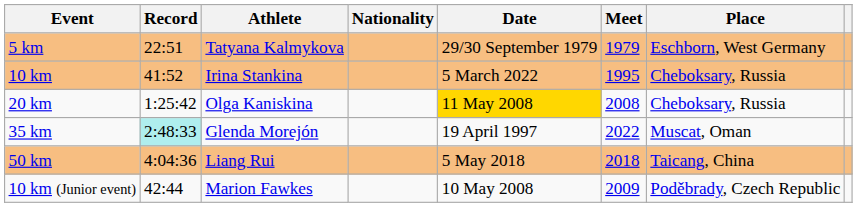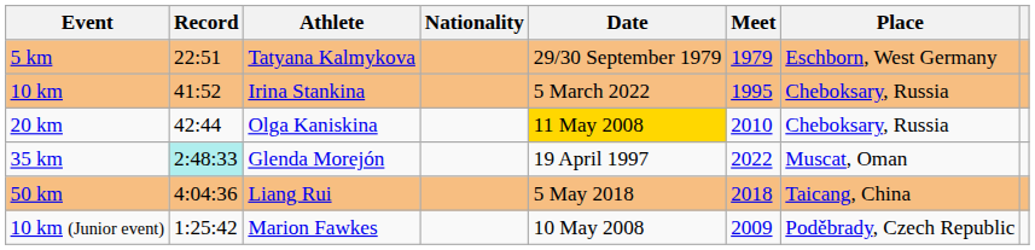 <table class="wikitable sortable" style="font-size:95%">
 <tr>
 <th>Event</th>
 <th>Record</th>
 <th>Athlete</th>
 <th>Nationality</th>
 <th>Date</th>
 <th>Meet</th>
 <th>Place</th>
 <th></th>
 </tr>
 <tr bgcolor=#F7BE81>
 <td><a href='#'>5 km</a></td>
 <td>22:51</td>
 <td><a href='#'>Tatyana Kalmykova</a></td>
 <td></td>
 <td>29/30 September 1979</td>
 <td><a href='#'>1979</a></td>
 <td><a href='#'>Eschborn</a>, West Germany</td>
 <td></td>
 </tr>
 <tr bgcolor=#F7BE81>
 <td><a href='#'>10 km</a></td>
 <td>41:52</td>
 <td><a href='#'>Irina Stankina</a></td>
 <td></td>
 <td>5 March 2022</td>
 <td><a href='#'>1995</a></td>
 <td><a href='#'>Cheboksary</a>, Russia</td>
 <td></td>
 </tr>
 <tr>
 <td><a href='#'>20 km</a></td>
-<td>1:25:42</td>
+<td>42:44</td>
 <td><a href='#'>Olga Kaniskina</a></td>
 <td></td>
 <td style="background: gold;">11 May 2008</td>
-<td><a href='#'>2008</a></td>
+<td><a href='#'>2010</a></td>
 <td><a href='#'>Cheboksary</a>, Russia</td>
 <td></td>
 </tr>
 <tr>
 <td><a href='#'>35 km</a></td>
 <td style="background: paleturquoise;">2:48:33</td>
 <td><a href='#'>Glenda Morejón</a></td>
 <td></td>
 <td>19 April 1997</td>
 <td><a href='#'>2022</a></td>
 <td><a href='#'>Muscat</a>, Oman</td>
 <td></td>
 </tr>
 <tr bgcolor=#F7BE81>
 <td><a href='#'>50 km</a></td>
 <td>4:04:36</td>
 <td><a href='#'>Liang Rui</a></td>
 <td></td>
 <td>5 May 2018</td>
 <td><a href='#'>2018</a></td>
 <td><a href='#'>Taicang</a>, China</td>
 <td></td>
 </tr>
 <tr>
 <td><a href='#'>10 km</a> <small>(Junior event)</small></td>
-<td>42:44</td>
+<td>1:25:42</td>
 <td><a href='#'>Marion Fawkes</a></td>
 <td></td>
 <td>10 May 2008</td>
 <td><a href='#'>2009</a></td>
 <td><a href='#'>Poděbrady</a>, Czech Republic</td>
 <td></td>
 </tr>
 </table>
